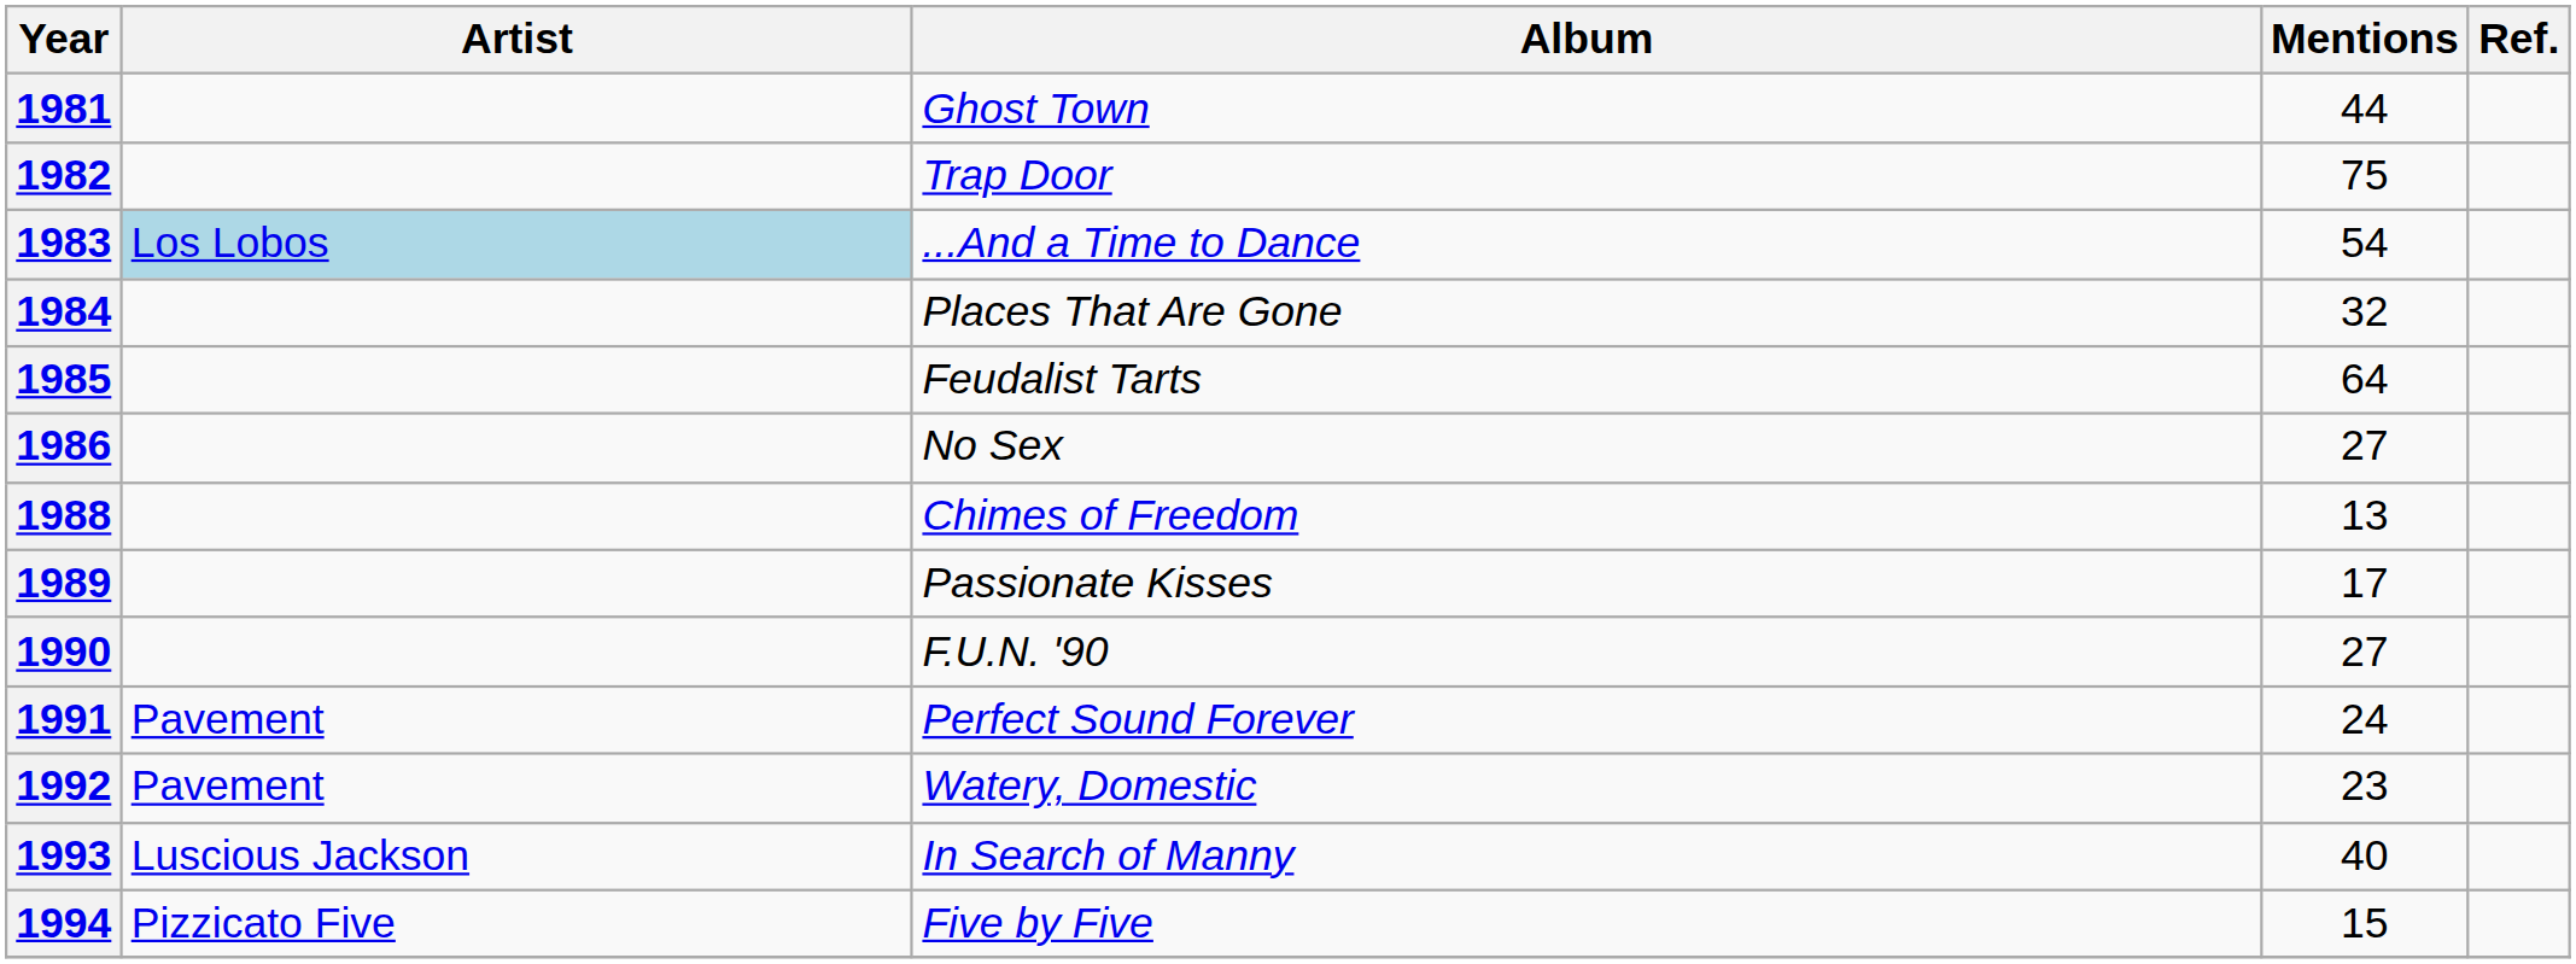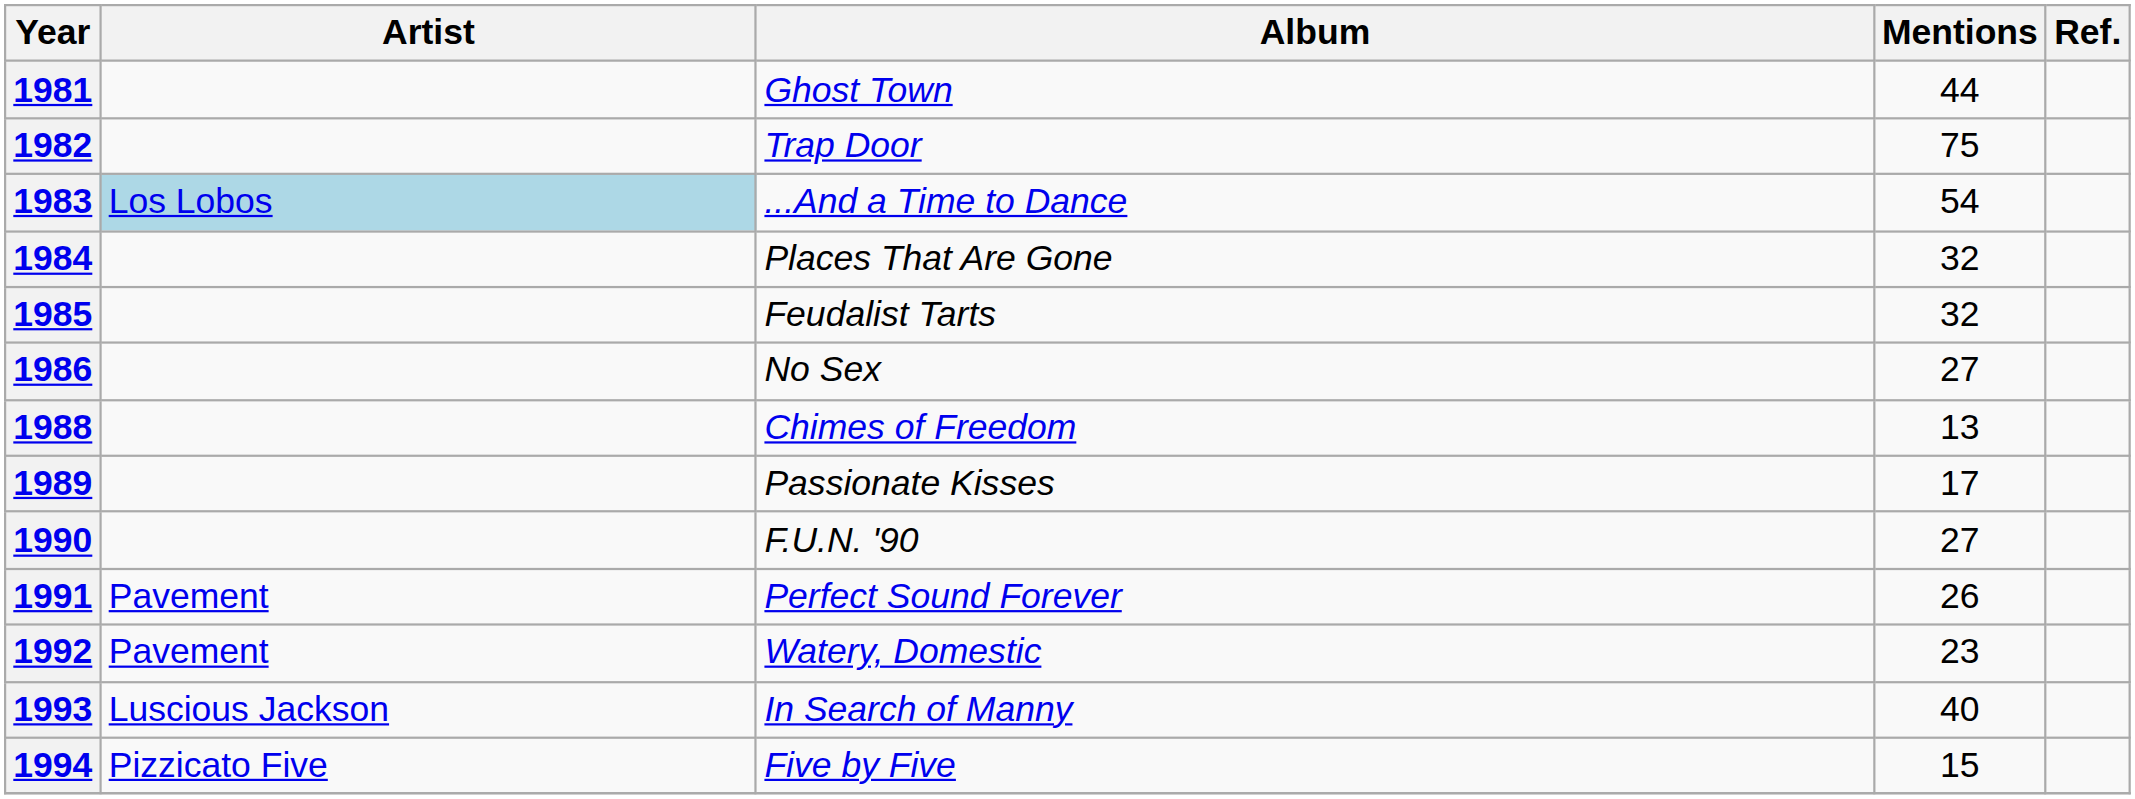 <table class="wikitable plainrowheaders sortable">
 <tr>
 <th scope="col">Year</th>
 <th scope="col" style="width:18em;">Artist</th>
 <th scope="col" style="width:31em;">Album</th>
 <th scope="col">Mentions</th>
 <th scope="col" class="unsortable">Ref.</th>
 </tr>
 <tr>
 <th scope="row" style="text-align:center;"><a href='#'>1981</a></th>
 <td></td>
 <td><em><a href='#'>Ghost Town</a></em></td>
 <td align="center">44</td>
 <td align="center"></td>
 </tr>
 <tr>
 <th scope="row" style="text-align:center;"><a href='#'>1982</a></th>
 <td></td>
 <td><em><a href='#'>Trap Door</a></em></td>
 <td align="center">75</td>
 <td align="center"></td>
 </tr>
 <tr>
 <th scope="row" style="text-align:center;"><a href='#'>1983</a></th>
 <td style="background: lightblue;"><a href='#'>Los Lobos</a></td>
 <td><em><a href='#'>...And a Time to Dance</a></em></td>
 <td align="center">54</td>
 <td align="center"></td>
 </tr>
 <tr>
 <th scope="row" style="text-align:center;"><a href='#'>1984</a></th>
 <td></td>
 <td><em>Places That Are Gone</em></td>
 <td align="center">32</td>
 <td align="center"></td>
 </tr>
 <tr>
 <th scope="row" style="text-align:center;"><a href='#'>1985</a></th>
 <td></td>
 <td><em>Feudalist Tarts</em></td>
-<td align="center">64</td>
+<td align="center">32</td>
 <td align="center"></td>
 </tr>
 <tr>
 <th scope="row" style="text-align:center;"><a href='#'>1986</a></th>
 <td></td>
 <td><em>No Sex</em></td>
 <td align="center">27</td>
 <td align="center"></td>
 </tr>
 <tr>
 <th scope="row" style="text-align:center;"><a href='#'>1988</a></th>
 <td></td>
 <td><em><a href='#'>Chimes of Freedom</a></em></td>
 <td align="center">13</td>
 <td align="center"></td>
 </tr>
 <tr>
 <th scope="row" style="text-align:center;"><a href='#'>1989</a></th>
 <td></td>
 <td><em>Passionate Kisses</em></td>
 <td align="center">17</td>
 <td align="center"></td>
 </tr>
 <tr>
 <th scope="row" style="text-align:center;"><a href='#'>1990</a></th>
 <td></td>
 <td><em>F.U.N. '90</em></td>
 <td align="center">27</td>
 <td align="center"></td>
 </tr>
 <tr>
 <th scope="row" style="text-align:center;"><a href='#'>1991</a></th>
 <td><a href='#'>Pavement</a></td>
 <td><em><a href='#'>Perfect Sound Forever</a></em></td>
-<td align="center">24</td>
+<td align="center">26</td>
 <td align="center"></td>
 </tr>
 <tr>
 <th scope="row" style="text-align:center;"><a href='#'>1992</a></th>
 <td><a href='#'>Pavement</a></td>
 <td><em><a href='#'>Watery, Domestic</a></em></td>
 <td align="center">23</td>
 <td align="center"></td>
 </tr>
 <tr>
 <th scope="row" style="text-align:center;"><a href='#'>1993</a></th>
 <td><a href='#'>Luscious Jackson</a></td>
 <td><em><a href='#'>In Search of Manny</a></em></td>
 <td align="center">40</td>
 <td align="center"></td>
 </tr>
 <tr>
 <th scope="row" style="text-align:center;"><a href='#'>1994</a></th>
 <td><a href='#'>Pizzicato Five</a></td>
 <td><em><a href='#'>Five by Five</a></em></td>
 <td align="center">15</td>
 <td align="center"></td>
 </tr>
 <tr>
 </tr>
 </table>
